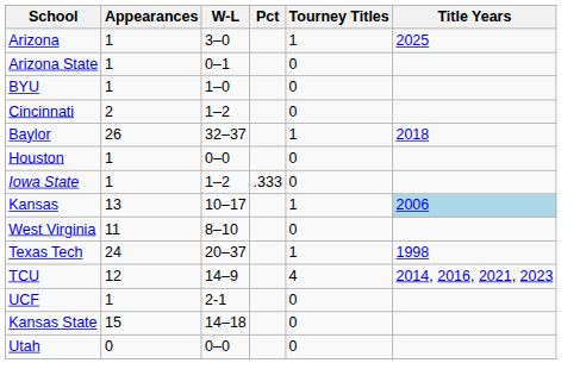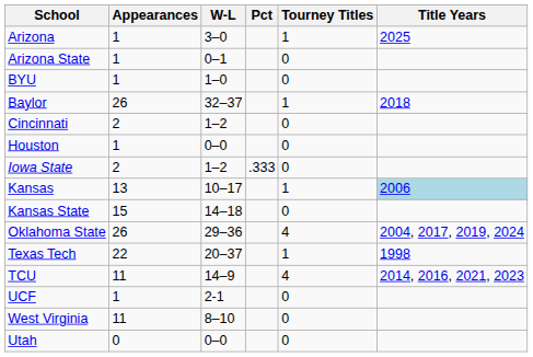 <table class="wikitable sortable">
 <tr>
 <th>School</th>
 <th>Appearances</th>
 <th>W-L</th>
 <th>Pct</th>
 <th>Tourney Titles</th>
 <th>Title Years</th>
 </tr>
 <tr>
 <td><a href='#'>Arizona</a></td>
 <td>1</td>
 <td>3–0</td>
 <td></td>
 <td>1</td>
 <td><a href='#'>2025</a></td>
 </tr>
 <tr>
 <td><a href='#'>Arizona State</a></td>
 <td>1</td>
 <td>0–1</td>
 <td></td>
 <td>0</td>
 <td></td>
 </tr>
 <tr>
 <td><a href='#'>BYU</a></td>
 <td>1</td>
 <td>1–0</td>
 <td></td>
 <td>0</td>
 <td></td>
 </tr>
 <tr>
+<td><a href='#'>Baylor</a></td>
+<td>26</td>
+<td>32–37</td>
+<td></td>
+<td>1</td>
+<td><a href='#'>2018</a></td>
+</tr>
+<tr>
 <td><a href='#'>Cincinnati</a></td>
 <td>2</td>
 <td>1–2</td>
 <td></td>
 <td>0</td>
 <td></td>
-</tr>
-<tr>
-<td><a href='#'>Baylor</a></td>
-<td>26</td>
-<td>32–37</td>
-<td></td>
-<td>1</td>
-<td><a href='#'>2018</a></td>
 </tr>
 <tr>
 <td><a href='#'>Houston</a></td>
 <td>1</td>
 <td>0–0</td>
 <td></td>
 <td>0</td>
 <td></td>
 </tr>
 <tr>
 <td><em><a href='#'>Iowa State</a></em></td>
-<td>1</td>
+<td>2</td>
 <td>1–2</td>
 <td>.333</td>
 <td>0</td>
 <td></td>
 </tr>
 <tr>
 <td><a href='#'>Kansas</a></td>
 <td>13</td>
 <td>10–17</td>
 <td></td>
 <td>1</td>
 <td style="background: lightblue;"><a href='#'>2006</a></td>
 </tr>
 <tr>
-<td><a href='#'>West Virginia</a></td>
-<td>11</td>
-<td>8–10</td>
+<td><a href='#'>Kansas State</a></td>
+<td>15</td>
+<td>14–18</td>
 <td></td>
 <td>0</td>
 <td></td>
 </tr>
 <tr>
+<td><a href='#'>Oklahoma State</a></td>
+<td>26</td>
+<td>29–36</td>
+<td></td>
+<td>4</td>
+<td><a href='#'>2004</a>, <a href='#'>2017</a>, <a href='#'>2019</a>, <a href='#'>2024</a></td>
+</tr>
+<tr>
 <td><a href='#'>Texas Tech</a></td>
-<td>24</td>
+<td>22</td>
 <td>20–37</td>
 <td></td>
 <td>1</td>
 <td><a href='#'>1998</a></td>
 </tr>
 <tr>
 <td><a href='#'>TCU</a></td>
-<td>12</td>
+<td>11</td>
 <td>14–9</td>
 <td></td>
 <td>4</td>
 <td><a href='#'>2014</a>, <a href='#'>2016</a>, <a href='#'>2021</a>, <a href='#'>2023</a></td>
 </tr>
 <tr>
 <td><a href='#'>UCF</a></td>
 <td>1</td>
 <td>2-1</td>
 <td></td>
 <td>0</td>
 <td></td>
 </tr>
 <tr>
-<td><a href='#'>Kansas State</a></td>
-<td>15</td>
-<td>14–18</td>
+<td><a href='#'>West Virginia</a></td>
+<td>11</td>
+<td>8–10</td>
 <td></td>
 <td>0</td>
 <td></td>
 </tr>
 <tr>
 <td><a href='#'>Utah</a></td>
 <td>0</td>
 <td>0–0</td>
 <td></td>
 <td>0</td>
 <td></td>
 </tr>
 </table>
